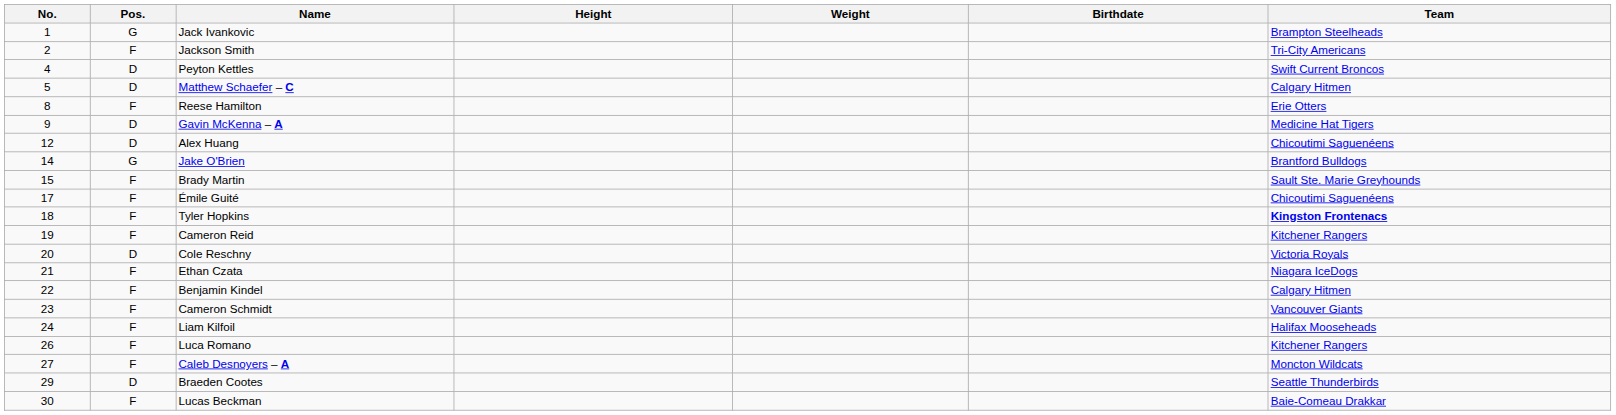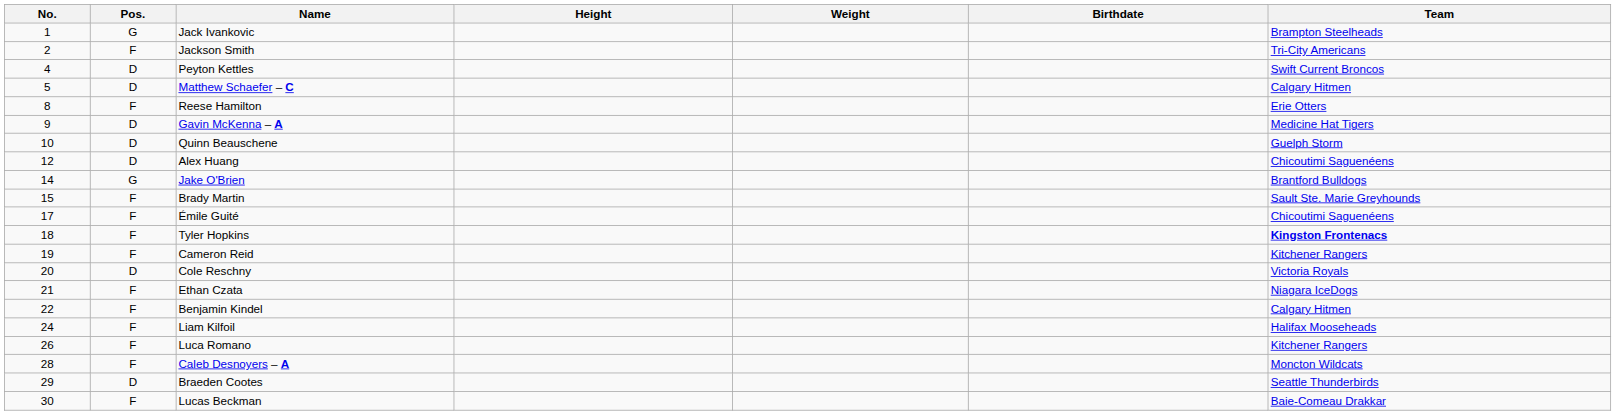 <table width="100%" class="wikitable sortable" style="font-size: 90%; text-align: center;">
 <tr>
 <th style="width:  4%;">No.</th>
 <th style="width:  4%;">Pos.</th>
 <th style="width: 13%;">Name</th>
 <th style="width: 13%;">Height</th>
 <th style="width: 11%;">Weight</th>
 <th style="width: 14%;">Birthdate</th>
 <th style="width: 16%;">Team</th>
 </tr>
 <tr>
 <td>1</td>
 <td>G</td>
 <td align=left>Jack Ivankovic</td>
 <td></td>
 <td></td>
 <td></td>
 <td style="text-align:left;"> <a href='#'>Brampton Steelheads</a></td>
 </tr>
 <tr>
 <td>2</td>
 <td>F</td>
 <td align=left>Jackson Smith</td>
 <td></td>
 <td></td>
 <td></td>
 <td style="text-align:left;"> <a href='#'>Tri-City Americans</a></td>
 </tr>
 <tr>
 <td>4</td>
 <td>D</td>
 <td align=left>Peyton Kettles</td>
 <td></td>
 <td></td>
 <td></td>
 <td style="text-align:left;"> <a href='#'>Swift Current Broncos</a></td>
 </tr>
 <tr>
 <td>5</td>
 <td>D</td>
 <td align=left><a href='#'>Matthew Schaefer</a> – <strong><a href='#'>C</a></strong></td>
 <td></td>
 <td></td>
 <td></td>
 <td style="text-align:left;"> <a href='#'>Calgary Hitmen</a></td>
 </tr>
 <tr>
 <td>8</td>
 <td>F</td>
 <td align=left>Reese Hamilton</td>
 <td></td>
 <td></td>
 <td></td>
 <td style="text-align:left;"> <a href='#'>Erie Otters</a></td>
 </tr>
 <tr>
 <td>9</td>
 <td>D</td>
 <td align=left><a href='#'>Gavin McKenna</a> – <strong><a href='#'>A</a></strong></td>
 <td></td>
 <td></td>
 <td></td>
 <td style="text-align:left;"> <a href='#'>Medicine Hat Tigers</a></td>
+</tr>
+<tr>
+<td>10</td>
+<td>D</td>
+<td align=left>Quinn Beauschene</td>
+<td></td>
+<td></td>
+<td></td>
+<td style="text-align:left;"> <a href='#'>Guelph Storm</a></td>
 </tr>
 <tr>
 <td>12</td>
 <td>D</td>
 <td align=left>Alex Huang</td>
 <td></td>
 <td></td>
 <td></td>
 <td style="text-align:left;"> <a href='#'>Chicoutimi Saguenéens</a></td>
 </tr>
 <tr>
 <td>14</td>
 <td>G</td>
 <td align=left><a href='#'>Jake O'Brien</a></td>
 <td></td>
 <td></td>
 <td></td>
 <td style="text-align:left;"> <a href='#'>Brantford Bulldogs</a></td>
 </tr>
 <tr>
 <td>15</td>
 <td>F</td>
 <td align=left>Brady Martin</td>
 <td></td>
 <td></td>
 <td></td>
 <td style="text-align:left;"> <a href='#'>Sault Ste. Marie Greyhounds</a></td>
 </tr>
 <tr>
 <td>17</td>
 <td>F</td>
 <td align=left>Émile Guité</td>
 <td></td>
 <td></td>
 <td></td>
 <td style="text-align:left;"> <a href='#'>Chicoutimi Saguenéens</a></td>
 </tr>
 <tr>
 <td>18</td>
 <td>F</td>
 <td align=left>Tyler Hopkins</td>
 <td></td>
 <td></td>
 <td></td>
 <td style="text-align:left;"><strong> <a href='#'>Kingston Frontenacs</a></strong></td>
 </tr>
 <tr>
 <td>19</td>
 <td>F</td>
 <td align=left>Cameron Reid</td>
 <td></td>
 <td></td>
 <td></td>
 <td style="text-align:left;"> <a href='#'>Kitchener Rangers</a></td>
 </tr>
 <tr>
 <td>20</td>
 <td>D</td>
 <td align=left>Cole Reschny</td>
 <td></td>
 <td></td>
 <td></td>
 <td style="text-align:left;"> <a href='#'>Victoria Royals</a></td>
 </tr>
 <tr>
 <td>21</td>
 <td>F</td>
 <td align=left>Ethan Czata</td>
 <td></td>
 <td></td>
 <td></td>
 <td style="text-align:left;"> <a href='#'>Niagara IceDogs</a></td>
 </tr>
 <tr>
 <td>22</td>
 <td>F</td>
 <td align=left>Benjamin Kindel</td>
 <td></td>
 <td></td>
 <td></td>
 <td style="text-align:left;"> <a href='#'>Calgary Hitmen</a></td>
 </tr>
 <tr>
-<td>23</td>
-<td>F</td>
-<td align=left>Cameron Schmidt</td>
-<td></td>
-<td></td>
-<td></td>
-<td style="text-align:left;"> <a href='#'>Vancouver Giants</a></td>
-</tr>
-<tr>
 <td>24</td>
 <td>F</td>
 <td align=left>Liam Kilfoil</td>
 <td></td>
 <td></td>
 <td></td>
 <td style="text-align:left;"> <a href='#'>Halifax Mooseheads</a></td>
 </tr>
 <tr>
 <td>26</td>
 <td>F</td>
 <td align=left>Luca Romano</td>
 <td></td>
 <td></td>
 <td></td>
 <td style="text-align:left;"> <a href='#'>Kitchener Rangers</a></td>
 </tr>
 <tr>
-<td>27</td>
+<td>28</td>
 <td>F</td>
 <td align=left><a href='#'>Caleb Desnoyers</a> – <strong><a href='#'>A</a></strong></td>
 <td></td>
 <td></td>
 <td></td>
 <td style="text-align:left;"> <a href='#'>Moncton Wildcats</a></td>
 </tr>
 <tr>
 <td>29</td>
 <td>D</td>
 <td align=left>Braeden Cootes</td>
 <td></td>
 <td></td>
 <td></td>
 <td style="text-align:left;"> <a href='#'>Seattle Thunderbirds</a></td>
 </tr>
 <tr>
 <td>30</td>
 <td>F</td>
 <td align=left>Lucas Beckman</td>
 <td></td>
 <td></td>
 <td></td>
 <td style="text-align:left;"> <a href='#'>Baie-Comeau Drakkar</a></td>
 </tr>
 </table>
